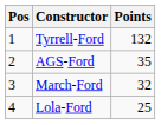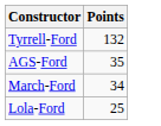 <table class="wikitable" style="font-size: 95%;">
 <tr>
-<th>Pos</th>
 <th>Constructor</th>
 <th>Points</th>
 </tr>
 <tr>
-<td>1</td>
 <td> <a href='#'>Tyrrell</a>-<a href='#'>Ford</a></td>
 <td align="right">132</td>
 </tr>
 <tr>
-<td>2</td>
 <td> <a href='#'>AGS</a>-<a href='#'>Ford</a></td>
 <td align="right">35</td>
 </tr>
 <tr>
-<td>3</td>
 <td> <a href='#'>March</a>-<a href='#'>Ford</a></td>
-<td align="right">32</td>
+<td align="right">34</td>
 </tr>
 <tr>
-<td>4</td>
 <td> <a href='#'>Lola</a>-<a href='#'>Ford</a></td>
 <td align="right">25</td>
 </tr>
 </table>
